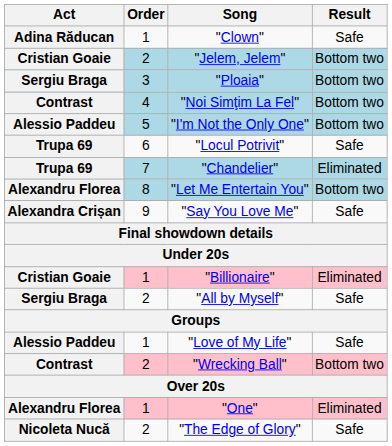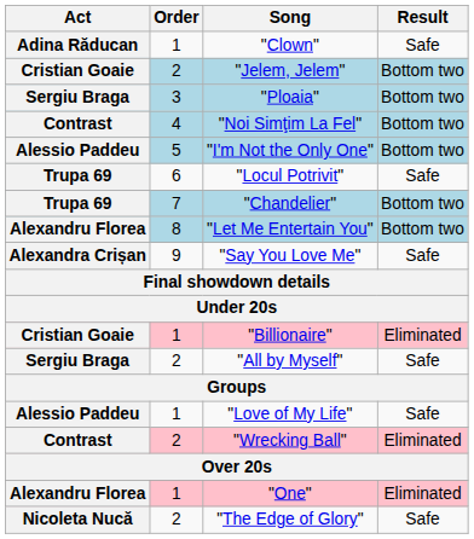 <table class="wikitable plainrowheaders" style="text-align:center;">
 <tr>
 <th scope="col">Act</th>
 <th scope="col">Order</th>
 <th scope="col">Song</th>
 <th scope="col">Result</th>
 </tr>
 <tr>
 <th scope="row">Adina Răducan</th>
 <td>1</td>
 <td>"<a href='#'>Clown</a>"</td>
 <td>Safe</td>
 </tr>
 <tr style="background:lightblue;">
 <th scope="row">Cristian Goaie</th>
 <td>2</td>
 <td>"<a href='#'>Jelem, Jelem</a>"</td>
 <td>Bottom two</td>
 </tr>
 <tr style="background:lightblue;">
 <th scope="row">Sergiu Braga</th>
 <td>3</td>
 <td>"<a href='#'>Ploaia</a>"</td>
 <td>Bottom two</td>
 </tr>
 <tr style="background:lightblue;">
 <th scope="row">Contrast</th>
 <td>4</td>
 <td>"<a href='#'>Noi Simţim La Fel</a>"</td>
 <td>Bottom two</td>
 </tr>
 <tr style="background:lightblue;">
 <th scope="row">Alessio Paddeu</th>
 <td>5</td>
 <td>"<a href='#'>I'm Not the Only One</a>"</td>
 <td>Bottom two</td>
 </tr>
 <tr>
 <th scope="row">Trupa 69</th>
 <td>6</td>
 <td>"<a href='#'>Locul Potrivit</a>"</td>
 <td>Safe</td>
 </tr>
 <tr style="background:lightblue;">
 <th scope="row">Trupa 69</th>
 <td>7</td>
 <td>"<a href='#'>Chandelier</a>"</td>
-<td>Eliminated</td>
+<td>Bottom two</td>
 </tr>
 <tr style="background:lightblue;">
 <th scope="row">Alexandru Florea</th>
 <td>8</td>
 <td>"<a href='#'>Let Me Entertain You</a>"</td>
 <td>Bottom two</td>
 </tr>
 <tr>
 <th scope="row">Alexandra Crișan</th>
 <td>9</td>
 <td>"<a href='#'>Say You Love Me</a>"</td>
 <td>Safe</td>
 </tr>
 <tr>
 <th colspan="4">Final showdown details</th>
 </tr>
 <tr>
 <th colspan="4">Under 20s</th>
 </tr>
 <tr style="background:pink;">
 <th scope="row">Cristian Goaie</th>
 <td>1</td>
 <td>"<a href='#'>Billionaire</a>"</td>
 <td>Eliminated</td>
 </tr>
 <tr>
 <th scope="row">Sergiu Braga</th>
 <td>2</td>
 <td>"<a href='#'>All by Myself</a>"</td>
 <td>Safe</td>
 </tr>
 <tr>
 <th colspan="4">Groups</th>
 </tr>
 <tr>
 <th scope="row">Alessio Paddeu</th>
 <td>1</td>
 <td>"<a href='#'>Love of My Life</a>"</td>
 <td>Safe</td>
 </tr>
 <tr style="background:pink;">
 <th scope="row">Contrast</th>
 <td>2</td>
 <td>"<a href='#'>Wrecking Ball</a>"</td>
-<td>Bottom two</td>
+<td>Eliminated</td>
 </tr>
 <tr>
 <th colspan="4">Over 20s</th>
 </tr>
 <tr style="background:pink;">
 <th scope="row">Alexandru Florea</th>
 <td>1</td>
 <td>"<a href='#'>One</a>"</td>
 <td>Eliminated</td>
 </tr>
 <tr>
 <th scope="row">Nicoleta Nucă</th>
 <td>2</td>
 <td>"<a href='#'>The Edge of Glory</a>"</td>
 <td>Safe</td>
 </tr>
 </table>
